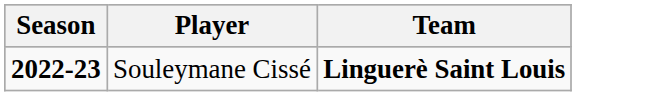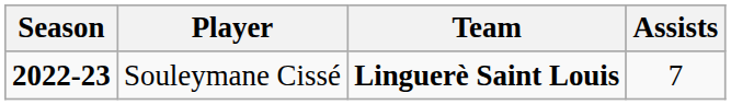 <table class="wikitable" style="text-align:center;">
 <tr>
 <th>Season</th>
 <th>Player</th>
 <th>Team</th>
+<th>Assists</th>
 </tr>
 <tr>
 <td><strong>2022-23</strong></td>
 <td align=left> Souleymane Cissé</td>
 <td><strong>Linguerè Saint Louis</strong></td>
+<td>7</td>
 </tr>
 </table>
